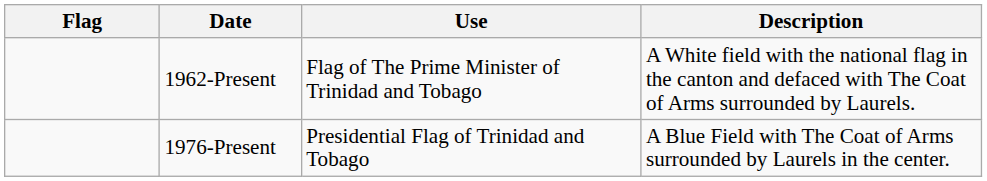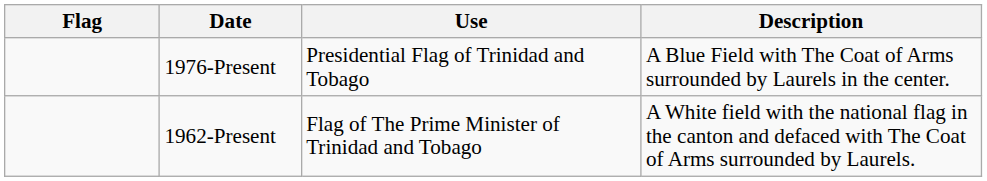 <table class="wikitable">
 <tr>
 <th style="width:110px;">Flag</th>
 <th style="width:100px;">Date</th>
 <th style="width:250px;">Use</th>
 <th style="width:250px;">Description</th>
 </tr>
 <tr>
 <td></td>
+<td>1976-Present</td>
+<td>Presidential Flag of Trinidad and Tobago</td>
+<td>A Blue Field with The Coat of Arms surrounded by Laurels in the center.</td>
+</tr>
+<tr>
+<td></td>
 <td>1962-Present</td>
 <td>Flag of The Prime Minister of Trinidad and Tobago</td>
 <td>A White field with the national flag in the canton and defaced with The Coat of Arms surrounded by Laurels.</td>
 </tr>
-<tr>
-<td></td>
-<td>1976-Present</td>
-<td>Presidential Flag of Trinidad and Tobago</td>
-<td>A Blue Field with The Coat of Arms surrounded by Laurels in the center.</td>
-</tr>
 </table>
